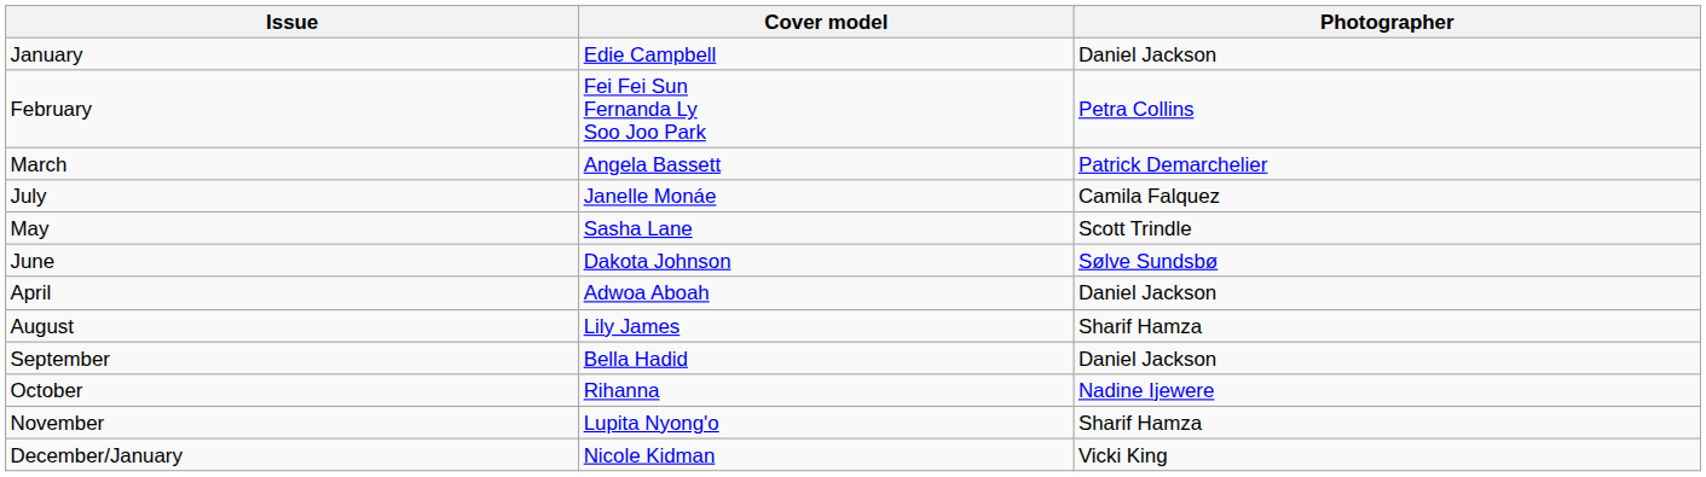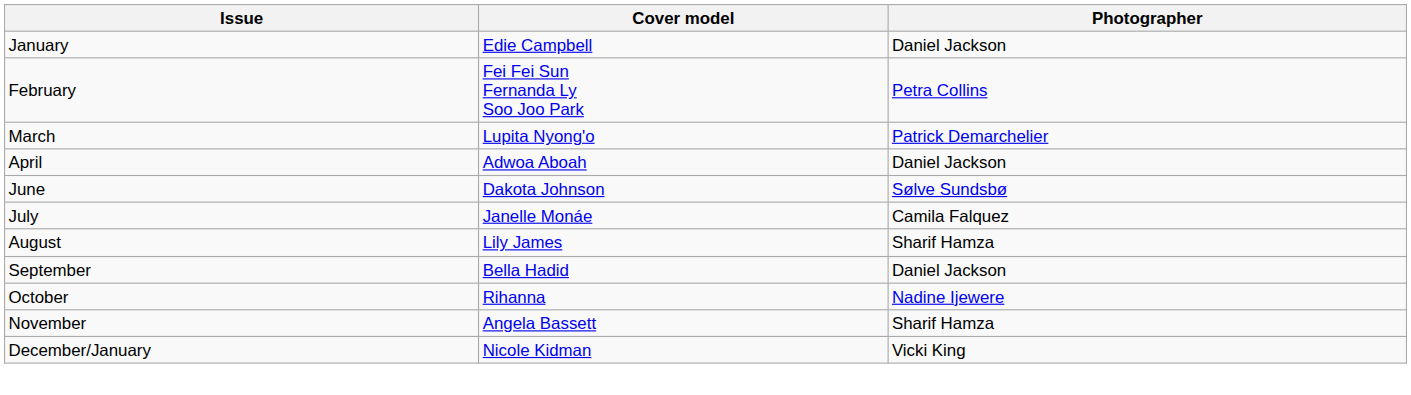 <table class="sortable wikitable"  style="font-size:95%; width:100%;">
 <tr>
 <th style="text-align:center;">Issue</th>
 <th style="text-align:center;">Cover model</th>
 <th style="text-align:center;">Photographer</th>
 </tr>
 <tr>
 <td>January</td>
 <td><a href='#'>Edie Campbell</a></td>
 <td>Daniel Jackson</td>
 </tr>
 <tr>
 <td>February</td>
 <td><a href='#'>Fei Fei Sun</a><br><a href='#'>Fernanda Ly</a><br><a href='#'>Soo Joo Park</a></td>
 <td><a href='#'>Petra Collins</a></td>
 </tr>
 <tr>
 <td>March</td>
-<td><a href='#'>Angela Bassett</a></td>
+<td><a href='#'>Lupita Nyong'o</a></td>
 <td><a href='#'>Patrick Demarchelier</a></td>
 </tr>
 <tr>
-<td>July</td>
-<td><a href='#'>Janelle Monáe</a></td>
-<td>Camila Falquez</td>
-</tr>
-<tr>
-<td>May</td>
-<td><a href='#'>Sasha Lane</a></td>
-<td>Scott Trindle</td>
+<td>April</td>
+<td><a href='#'>Adwoa Aboah</a></td>
+<td>Daniel Jackson</td>
 </tr>
 <tr>
 <td>June</td>
 <td><a href='#'>Dakota Johnson</a></td>
 <td><a href='#'>Sølve Sundsbø</a></td>
 </tr>
 <tr>
-<td>April</td>
-<td><a href='#'>Adwoa Aboah</a></td>
-<td>Daniel Jackson</td>
+<td>July</td>
+<td><a href='#'>Janelle Monáe</a></td>
+<td>Camila Falquez</td>
 </tr>
 <tr>
 <td>August</td>
 <td><a href='#'>Lily James</a></td>
 <td>Sharif Hamza</td>
 </tr>
 <tr>
 <td>September</td>
 <td><a href='#'>Bella Hadid</a></td>
 <td>Daniel Jackson</td>
 </tr>
 <tr>
 <td>October</td>
 <td><a href='#'>Rihanna</a></td>
 <td><a href='#'>Nadine Ijewere</a></td>
 </tr>
 <tr>
 <td>November</td>
-<td><a href='#'>Lupita Nyong'o</a></td>
+<td><a href='#'>Angela Bassett</a></td>
 <td>Sharif Hamza</td>
 </tr>
 <tr>
 <td>December/January</td>
 <td><a href='#'>Nicole Kidman</a></td>
 <td>Vicki King</td>
 </tr>
 </table>
